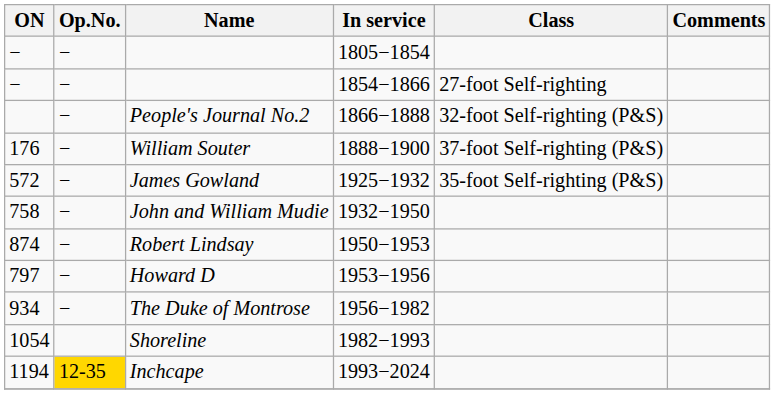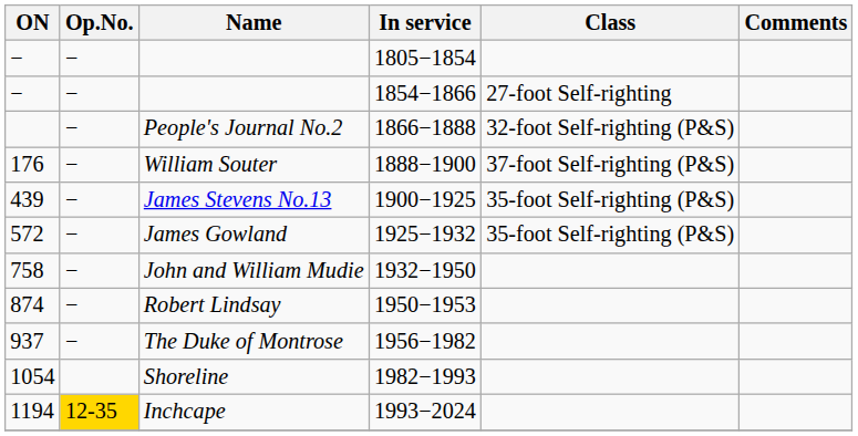 <table class="wikitable">
 <tr>
 <th>ON</th>
 <th>Op.No.</th>
 <th>Name</th>
 <th>In service</th>
 <th>Class</th>
 <th>Comments</th>
 </tr>
 <tr>
 <td>−</td>
 <td>−</td>
 <td></td>
 <td>1805−1854</td>
 <td></td>
 <td></td>
 </tr>
 <tr>
 <td>−</td>
 <td>−</td>
 <td></td>
 <td>1854−1866</td>
 <td>27-foot Self-righting</td>
 <td></td>
 </tr>
 <tr>
 <td></td>
 <td>−</td>
 <td><em>People's Journal No.2</em></td>
 <td>1866−1888</td>
 <td>32-foot Self-righting (P&S)</td>
 <td></td>
 </tr>
 <tr>
 <td>176</td>
 <td>−</td>
 <td><em>William Souter</em></td>
 <td>1888−1900</td>
 <td>37-foot Self-righting (P&S)</td>
 <td></td>
 </tr>
 <tr>
+<td>439</td>
+<td>−</td>
+<td><a href='#'><em>James Stevens No.13</em></a></td>
+<td>1900−1925</td>
+<td>35-foot Self-righting (P&S)</td>
+<td></td>
+</tr>
+<tr>
 <td>572</td>
 <td>−</td>
 <td><em>James Gowland</em></td>
 <td>1925−1932</td>
 <td>35-foot Self-righting (P&S)</td>
 <td></td>
 </tr>
 <tr>
 <td>758</td>
 <td>−</td>
 <td><em>John and William Mudie</em></td>
 <td>1932−1950</td>
 <td></td>
 <td></td>
 </tr>
 <tr>
 <td>874</td>
 <td>−</td>
 <td><em>Robert Lindsay</em></td>
 <td>1950−1953</td>
 <td></td>
 <td></td>
 </tr>
 <tr>
-<td>797</td>
-<td>−</td>
-<td><em>Howard D</em></td>
-<td>1953−1956</td>
-<td></td>
-<td></td>
-</tr>
-<tr>
-<td>934</td>
+<td>937</td>
 <td>−</td>
 <td><em>The Duke of Montrose</em></td>
 <td>1956−1982</td>
 <td></td>
 <td></td>
 </tr>
 <tr>
 <td>1054</td>
 <td></td>
 <td><em>Shoreline</em></td>
 <td>1982−1993</td>
 <td></td>
 <td></td>
 </tr>
 <tr>
 <td>1194</td>
 <td style="background: gold;">12-35</td>
 <td><em>Inchcape</em></td>
 <td>1993−2024</td>
 <td></td>
 <td></td>
 </tr>
 <tr>
 </tr>
 </table>
